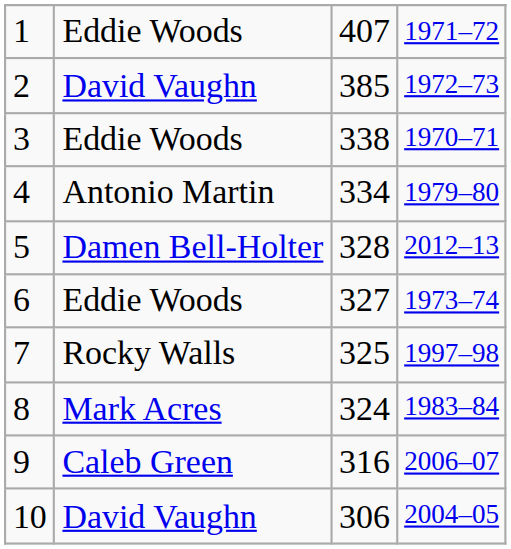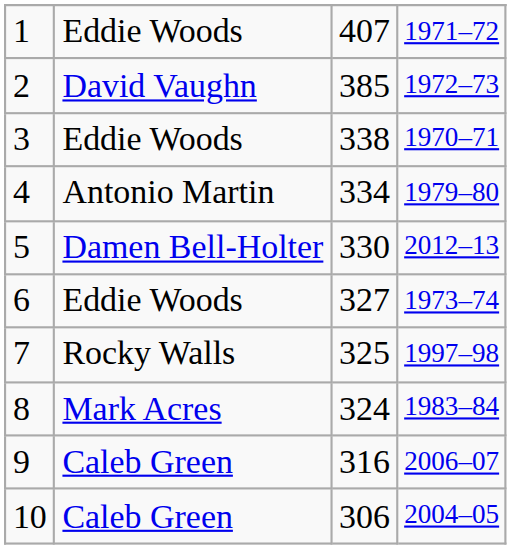 <table class="wikitable">
 <tr>
 </tr>
 <tr>
 <td>1</td>
 <td>Eddie Woods</td>
 <td>407</td>
 <td style="font-size:80%;"><a href='#'>1971–72</a></td>
 </tr>
 <tr>
 <td>2</td>
 <td><a href='#'>David Vaughn</a></td>
 <td>385</td>
 <td style="font-size:80%;"><a href='#'>1972–73</a></td>
 </tr>
 <tr>
 <td>3</td>
 <td>Eddie Woods</td>
 <td>338</td>
 <td style="font-size:80%;"><a href='#'>1970–71</a></td>
 </tr>
 <tr>
 <td>4</td>
 <td>Antonio Martin</td>
 <td>334</td>
 <td style="font-size:80%;"><a href='#'>1979–80</a></td>
 </tr>
 <tr>
 <td>5</td>
 <td><a href='#'>Damen Bell-Holter</a></td>
-<td>328</td>
+<td>330</td>
 <td style="font-size:80%;"><a href='#'>2012–13</a></td>
 </tr>
 <tr>
 <td>6</td>
 <td>Eddie Woods</td>
 <td>327</td>
 <td style="font-size:80%;"><a href='#'>1973–74</a></td>
 </tr>
 <tr>
 <td>7</td>
 <td>Rocky Walls</td>
 <td>325</td>
 <td style="font-size:80%;"><a href='#'>1997–98</a></td>
 </tr>
 <tr>
 <td>8</td>
 <td><a href='#'>Mark Acres</a></td>
 <td>324</td>
 <td style="font-size:80%;"><a href='#'>1983–84</a></td>
 </tr>
 <tr>
 <td>9</td>
 <td><a href='#'>Caleb Green</a></td>
 <td>316</td>
 <td style="font-size:80%;"><a href='#'>2006–07</a></td>
 </tr>
 <tr>
 <td>10</td>
-<td><a href='#'>David Vaughn</a></td>
+<td><a href='#'>Caleb Green</a></td>
 <td>306</td>
 <td style="font-size:80%;"><a href='#'>2004–05</a></td>
 </tr>
 </table>
